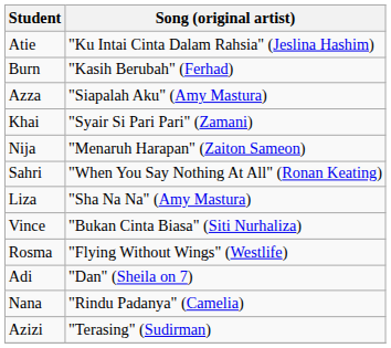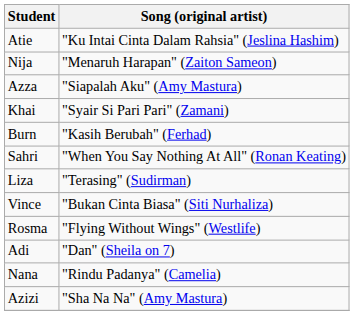 <table class="wikitable" style="font-size:90%;">
 <tr>
 <th>Student</th>
 <th>Song (original artist)</th>
 </tr>
 <tr>
 <td>Atie</td>
 <td>"Ku Intai Cinta Dalam Rahsia" (<a href='#'>Jeslina Hashim</a>)</td>
 </tr>
 <tr>
-<td>Burn</td>
-<td>"Kasih Berubah" (<a href='#'>Ferhad</a>)</td>
+<td>Nija</td>
+<td>"Menaruh Harapan" (<a href='#'>Zaiton Sameon</a>)</td>
 </tr>
 <tr>
 <td>Azza</td>
 <td>"Siapalah Aku" (<a href='#'>Amy Mastura</a>)</td>
 </tr>
 <tr>
 <td>Khai</td>
 <td>"Syair Si Pari Pari" (<a href='#'>Zamani</a>)</td>
 </tr>
 <tr>
-<td>Nija</td>
-<td>"Menaruh Harapan" (<a href='#'>Zaiton Sameon</a>)</td>
+<td>Burn</td>
+<td>"Kasih Berubah" (<a href='#'>Ferhad</a>)</td>
 </tr>
 <tr>
 <td>Sahri</td>
 <td>"When You Say Nothing At All" (<a href='#'>Ronan Keating</a>)</td>
 </tr>
 <tr>
 <td>Liza</td>
-<td>"Sha Na Na" (<a href='#'>Amy Mastura</a>)</td>
+<td>"Terasing" (<a href='#'>Sudirman</a>)</td>
 </tr>
 <tr>
 <td>Vince</td>
 <td>"Bukan Cinta Biasa" (<a href='#'>Siti Nurhaliza</a>)</td>
 </tr>
 <tr>
 <td>Rosma</td>
 <td>"Flying Without Wings" (<a href='#'>Westlife</a>)</td>
 </tr>
 <tr>
 <td>Adi</td>
 <td>"Dan" (<a href='#'>Sheila on 7</a>)</td>
 </tr>
 <tr>
 <td>Nana</td>
 <td>"Rindu Padanya" (<a href='#'>Camelia</a>)</td>
 </tr>
 <tr>
 <td>Azizi</td>
-<td>"Terasing" (<a href='#'>Sudirman</a>)</td>
+<td>"Sha Na Na" (<a href='#'>Amy Mastura</a>)</td>
 </tr>
 <tr>
 </tr>
 </table>
